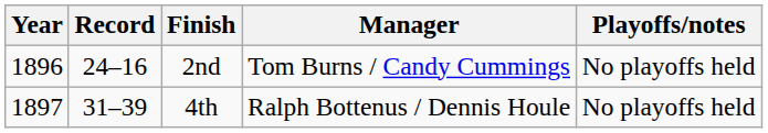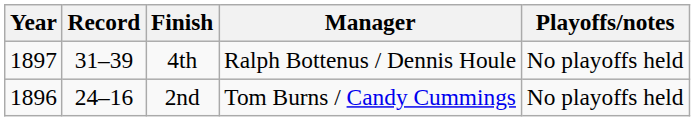 <table class="wikitable">
 <tr style="background: #F2F2F2;">
 <th>Year</th>
 <th>Record</th>
 <th>Finish</th>
 <th>Manager</th>
 <th>Playoffs/notes</th>
 </tr>
 <tr align=center>
+<td>1897</td>
+<td>31–39</td>
+<td>4th</td>
+<td>Ralph Bottenus / Dennis Houle</td>
+<td>No playoffs held</td>
+</tr>
+<tr align=center>
 <td>1896</td>
 <td>24–16</td>
 <td>2nd</td>
 <td>Tom Burns / <a href='#'>Candy Cummings</a></td>
 <td>No playoffs held</td>
 </tr>
-<tr align=center>
-<td>1897</td>
-<td>31–39</td>
-<td>4th</td>
-<td>Ralph Bottenus / Dennis Houle</td>
-<td>No playoffs held</td>
-</tr>
 </table>
